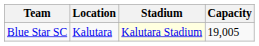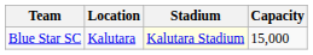 <table class="wikitable sortable">
 <tr>
 <th>Team</th>
 <th>Location</th>
 <th>Stadium</th>
 <th>Capacity</th>
 </tr>
 <tr>
 <td><a href='#'>Blue Star SC</a></td>
 <td><a href='#'>Kalutara</a></td>
 <td style="background: lightyellow;"><a href='#'>Kalutara Stadium</a></td>
-<td>19,005</td>
+<td>15,000</td>
 </tr>
 </table>
